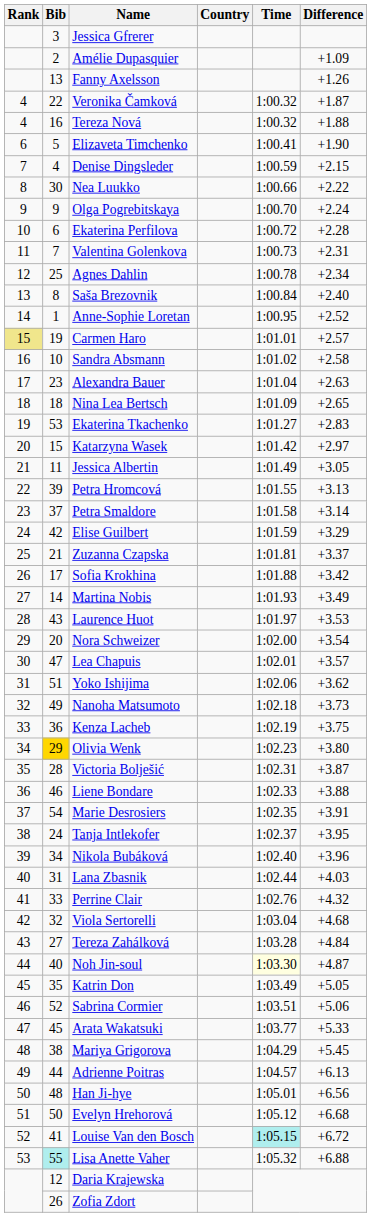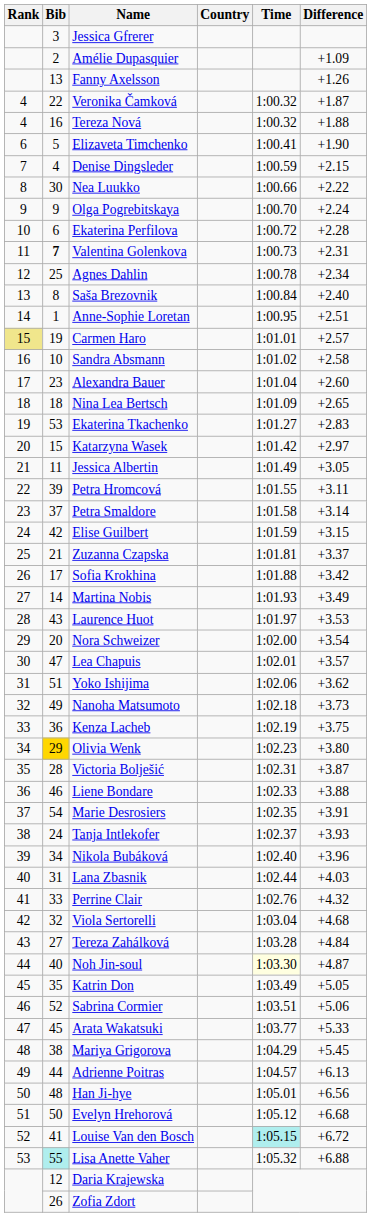 <table class="wikitable sortable" style="text-align:center">
 <tr>
 <th data-sort-type=number>Rank</th>
 <th>Bib</th>
 <th>Name</th>
 <th>Country</th>
 <th>Time</th>
 <th>Difference</th>
 </tr>
 <tr>
 <td></td>
 <td>3</td>
 <td align=left><a href='#'>Jessica Gfrerer</a></td>
 <td align=left></td>
 <td></td>
 <td></td>
 </tr>
 <tr>
 <td></td>
 <td>2</td>
 <td align=left><a href='#'>Amélie Dupasquier</a></td>
 <td align=left></td>
 <td></td>
 <td>+1.09</td>
 </tr>
 <tr>
 <td></td>
 <td>13</td>
 <td align=left><a href='#'>Fanny Axelsson</a></td>
 <td align=left></td>
 <td></td>
 <td>+1.26</td>
 </tr>
 <tr>
 <td>4</td>
 <td>22</td>
 <td align=left><a href='#'>Veronika Čamková</a></td>
 <td align=left></td>
 <td>1:00.32</td>
 <td>+1.87</td>
 </tr>
 <tr>
 <td>4</td>
 <td>16</td>
 <td align=left><a href='#'>Tereza Nová</a></td>
 <td align=left></td>
 <td>1:00.32</td>
 <td>+1.88</td>
 </tr>
 <tr>
 <td>6</td>
 <td>5</td>
 <td align=left><a href='#'>Elizaveta Timchenko</a></td>
 <td align=left></td>
 <td>1:00.41</td>
 <td>+1.90</td>
 </tr>
 <tr>
 <td>7</td>
 <td>4</td>
 <td align=left><a href='#'>Denise Dingsleder</a></td>
 <td align=left></td>
 <td>1:00.59</td>
 <td>+2.15</td>
 </tr>
 <tr>
 <td>8</td>
 <td>30</td>
 <td align=left><a href='#'>Nea Luukko</a></td>
 <td align=left></td>
 <td>1:00.66</td>
 <td>+2.22</td>
 </tr>
 <tr>
 <td>9</td>
 <td>9</td>
 <td align=left><a href='#'>Olga Pogrebitskaya</a></td>
 <td align=left></td>
 <td>1:00.70</td>
 <td>+2.24</td>
 </tr>
 <tr>
 <td>10</td>
 <td>6</td>
 <td align=left><a href='#'>Ekaterina Perfilova</a></td>
 <td align=left></td>
 <td>1:00.72</td>
 <td>+2.28</td>
 </tr>
 <tr>
 <td>11</td>
-<td>7</td>
+<td><strong>7</strong></td>
 <td align=left><a href='#'>Valentina Golenkova</a></td>
 <td align=left></td>
 <td>1:00.73</td>
 <td>+2.31</td>
 </tr>
 <tr>
 <td>12</td>
 <td>25</td>
 <td align=left><a href='#'>Agnes Dahlin</a></td>
 <td align=left></td>
 <td>1:00.78</td>
 <td>+2.34</td>
 </tr>
 <tr>
 <td>13</td>
 <td>8</td>
 <td align=left><a href='#'>Saša Brezovnik</a></td>
 <td align=left></td>
 <td>1:00.84</td>
 <td>+2.40</td>
 </tr>
 <tr>
 <td>14</td>
 <td>1</td>
 <td align=left><a href='#'>Anne-Sophie Loretan</a></td>
 <td align=left></td>
 <td>1:00.95</td>
-<td>+2.52</td>
+<td>+2.51</td>
 </tr>
 <tr>
 <td style="background: khaki;">15</td>
 <td>19</td>
 <td align=left><a href='#'>Carmen Haro</a></td>
 <td align=left></td>
 <td>1:01.01</td>
 <td>+2.57</td>
 </tr>
 <tr>
 <td>16</td>
 <td>10</td>
 <td align=left><a href='#'>Sandra Absmann</a></td>
 <td align=left></td>
 <td>1:01.02</td>
 <td>+2.58</td>
 </tr>
 <tr>
 <td>17</td>
 <td>23</td>
 <td align=left><a href='#'>Alexandra Bauer</a></td>
 <td align=left></td>
 <td>1:01.04</td>
-<td>+2.63</td>
+<td>+2.60</td>
 </tr>
 <tr>
 <td>18</td>
 <td>18</td>
 <td align=left><a href='#'>Nina Lea Bertsch</a></td>
 <td align=left></td>
 <td>1:01.09</td>
 <td>+2.65</td>
 </tr>
 <tr>
 <td>19</td>
 <td>53</td>
 <td align=left><a href='#'>Ekaterina Tkachenko</a></td>
 <td align=left></td>
 <td>1:01.27</td>
 <td>+2.83</td>
 </tr>
 <tr>
 <td>20</td>
 <td>15</td>
 <td align=left><a href='#'>Katarzyna Wasek</a></td>
 <td align=left></td>
 <td>1:01.42</td>
 <td>+2.97</td>
 </tr>
 <tr>
 <td>21</td>
 <td>11</td>
 <td align=left><a href='#'>Jessica Albertin</a></td>
 <td align=left></td>
 <td>1:01.49</td>
 <td>+3.05</td>
 </tr>
 <tr>
 <td>22</td>
 <td>39</td>
 <td align=left><a href='#'>Petra Hromcová</a></td>
 <td align=left></td>
 <td>1:01.55</td>
-<td>+3.13</td>
+<td>+3.11</td>
 </tr>
 <tr>
 <td>23</td>
 <td>37</td>
 <td align=left><a href='#'>Petra Smaldore</a></td>
 <td align=left></td>
 <td>1:01.58</td>
 <td>+3.14</td>
 </tr>
 <tr>
 <td>24</td>
 <td>42</td>
 <td align=left><a href='#'>Elise Guilbert</a></td>
 <td align=left></td>
 <td>1:01.59</td>
-<td>+3.29</td>
+<td>+3.15</td>
 </tr>
 <tr>
 <td>25</td>
 <td>21</td>
 <td align=left><a href='#'>Zuzanna Czapska</a></td>
 <td align=left></td>
 <td>1:01.81</td>
 <td>+3.37</td>
 </tr>
 <tr>
 <td>26</td>
 <td>17</td>
 <td align=left><a href='#'>Sofia Krokhina</a></td>
 <td align=left></td>
 <td>1:01.88</td>
 <td>+3.42</td>
 </tr>
 <tr>
 <td>27</td>
 <td>14</td>
 <td align=left><a href='#'>Martina Nobis</a></td>
 <td align=left></td>
 <td>1:01.93</td>
 <td>+3.49</td>
 </tr>
 <tr>
 <td>28</td>
 <td>43</td>
 <td align=left><a href='#'>Laurence Huot</a></td>
 <td align=left></td>
 <td>1:01.97</td>
 <td>+3.53</td>
 </tr>
 <tr>
 <td>29</td>
 <td>20</td>
 <td align=left><a href='#'>Nora Schweizer</a></td>
 <td align=left></td>
 <td>1:02.00</td>
 <td>+3.54</td>
 </tr>
 <tr>
 <td>30</td>
 <td>47</td>
 <td align=left><a href='#'>Lea Chapuis</a></td>
 <td align=left></td>
 <td>1:02.01</td>
 <td>+3.57</td>
 </tr>
 <tr>
 <td>31</td>
 <td>51</td>
 <td align=left><a href='#'>Yoko Ishijima</a></td>
 <td align=left></td>
 <td>1:02.06</td>
 <td>+3.62</td>
 </tr>
 <tr>
 <td>32</td>
 <td>49</td>
 <td align=left><a href='#'>Nanoha Matsumoto</a></td>
 <td align=left></td>
 <td>1:02.18</td>
 <td>+3.73</td>
 </tr>
 <tr>
 <td>33</td>
 <td>36</td>
 <td align=left><a href='#'>Kenza Lacheb</a></td>
 <td align=left></td>
 <td>1:02.19</td>
 <td>+3.75</td>
 </tr>
 <tr>
 <td>34</td>
 <td style="background: gold;">29</td>
 <td align=left><a href='#'>Olivia Wenk</a></td>
 <td align=left></td>
 <td>1:02.23</td>
 <td>+3.80</td>
 </tr>
 <tr>
 <td>35</td>
 <td>28</td>
 <td align=left><a href='#'>Victoria Bolješić</a></td>
 <td align=left></td>
 <td>1:02.31</td>
 <td>+3.87</td>
 </tr>
 <tr>
 <td>36</td>
 <td>46</td>
 <td align=left><a href='#'>Liene Bondare</a></td>
 <td align=left></td>
 <td>1:02.33</td>
 <td>+3.88</td>
 </tr>
 <tr>
 <td>37</td>
 <td>54</td>
 <td align=left><a href='#'>Marie Desrosiers</a></td>
 <td align=left></td>
 <td>1:02.35</td>
 <td>+3.91</td>
 </tr>
 <tr>
 <td>38</td>
 <td>24</td>
 <td align=left><a href='#'>Tanja Intlekofer</a></td>
 <td align=left></td>
 <td>1:02.37</td>
-<td>+3.95</td>
+<td>+3.93</td>
 </tr>
 <tr>
 <td>39</td>
 <td>34</td>
 <td align=left><a href='#'>Nikola Bubáková</a></td>
 <td align=left></td>
 <td>1:02.40</td>
 <td>+3.96</td>
 </tr>
 <tr>
 <td>40</td>
 <td>31</td>
 <td align=left><a href='#'>Lana Zbasnik</a></td>
 <td align=left></td>
 <td>1:02.44</td>
 <td>+4.03</td>
 </tr>
 <tr>
 <td>41</td>
 <td>33</td>
 <td align=left><a href='#'>Perrine Clair</a></td>
 <td align=left></td>
 <td>1:02.76</td>
 <td>+4.32</td>
 </tr>
 <tr>
 <td>42</td>
 <td>32</td>
 <td align=left><a href='#'>Viola Sertorelli</a></td>
 <td align=left></td>
 <td>1:03.04</td>
 <td>+4.68</td>
 </tr>
 <tr>
 <td>43</td>
 <td>27</td>
 <td align=left><a href='#'>Tereza Zahálková</a></td>
 <td align=left></td>
 <td>1:03.28</td>
 <td>+4.84</td>
 </tr>
 <tr>
 <td>44</td>
 <td>40</td>
 <td align=left><a href='#'>Noh Jin-soul</a></td>
 <td align=left></td>
 <td style="background: lightyellow;">1:03.30</td>
 <td>+4.87</td>
 </tr>
 <tr>
 <td>45</td>
 <td>35</td>
 <td align=left><a href='#'>Katrin Don</a></td>
 <td align=left></td>
 <td>1:03.49</td>
 <td>+5.05</td>
 </tr>
 <tr>
 <td>46</td>
 <td>52</td>
 <td align=left><a href='#'>Sabrina Cormier</a></td>
 <td align=left></td>
 <td>1:03.51</td>
 <td>+5.06</td>
 </tr>
 <tr>
 <td>47</td>
 <td>45</td>
 <td align=left><a href='#'>Arata Wakatsuki</a></td>
 <td align=left></td>
 <td>1:03.77</td>
 <td>+5.33</td>
 </tr>
 <tr>
 <td>48</td>
 <td>38</td>
 <td align=left><a href='#'>Mariya Grigorova</a></td>
 <td align=left></td>
 <td>1:04.29</td>
 <td>+5.45</td>
 </tr>
 <tr>
 <td>49</td>
 <td>44</td>
 <td align=left><a href='#'>Adrienne Poitras</a></td>
 <td align=left></td>
 <td>1:04.57</td>
 <td>+6.13</td>
 </tr>
 <tr>
 <td>50</td>
 <td>48</td>
 <td align=left><a href='#'>Han Ji-hye</a></td>
 <td align=left></td>
 <td>1:05.01</td>
 <td>+6.56</td>
 </tr>
 <tr>
 <td>51</td>
 <td>50</td>
 <td align=left><a href='#'>Evelyn Hrehorová</a></td>
 <td align=left></td>
 <td>1:05.12</td>
 <td>+6.68</td>
 </tr>
 <tr>
 <td>52</td>
 <td>41</td>
 <td align=left><a href='#'>Louise Van den Bosch</a></td>
 <td align=left></td>
 <td style="background: paleturquoise;">1:05.15</td>
 <td>+6.72</td>
 </tr>
 <tr>
 <td>53</td>
 <td style="background: paleturquoise;">55</td>
 <td align=left><a href='#'>Lisa Anette Vaher</a></td>
 <td align=left></td>
 <td>1:05.32</td>
 <td>+6.88</td>
 </tr>
 <tr>
 <td rowspan=2></td>
 <td>12</td>
 <td align=left><a href='#'>Daria Krajewska</a></td>
 <td align=left></td>
 <td colspan=2 rowspan=2></td>
 </tr>
 <tr>
 <td>26</td>
 <td align=left><a href='#'>Zofia Zdort</a></td>
 <td align=left></td>
 </tr>
 </table>
